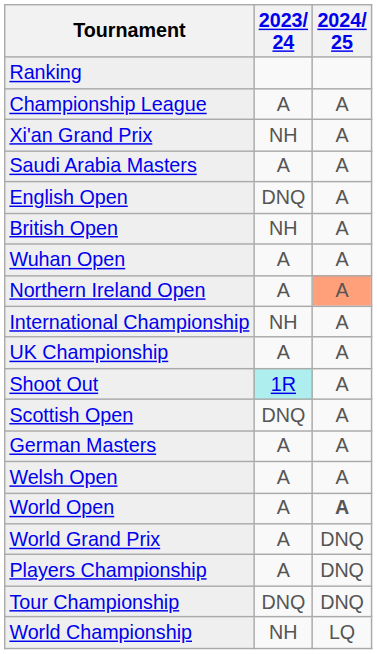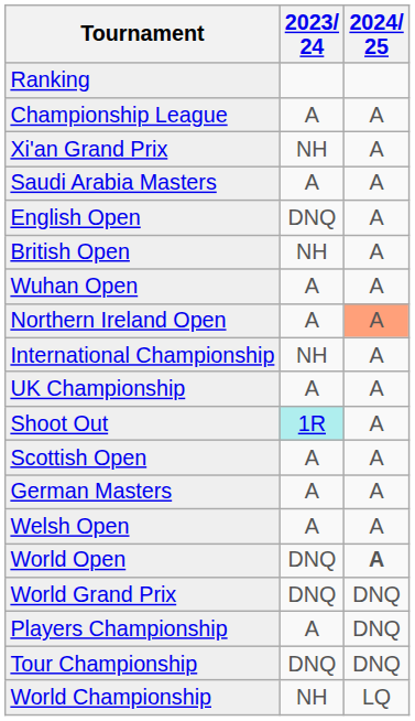 <table class="wikitable" style="font-size:85%;">
 <tr>
 <th>Tournament</th>
 <th><a href='#'>2023/<br>24</a></th>
 <th><a href='#'>2024/<br>25</a></th>
 </tr>
 <tr>
 <td style="background:#EFEFEF;"><a href='#'>Ranking</a></td>
 <td align="center"></td>
 <td align="center"></td>
 </tr>
 <tr>
 <td style="background:#EFEFEF;"><a href='#'>Championship League</a></td>
 <td align="center" style="color:#555555;">A</td>
 <td align="center" style="color:#555555;">A</td>
 </tr>
 <tr>
 <td style="background:#EFEFEF;"><a href='#'>Xi'an Grand Prix</a></td>
 <td align="center" style="color:#555555;">NH</td>
 <td align="center" style="color:#555555;">A</td>
 </tr>
 <tr>
 <td style="background:#EFEFEF;"><a href='#'>Saudi Arabia Masters</a></td>
 <td align="center" style="color:#555555;">A</td>
 <td align="center" style="color:#555555;">A</td>
 </tr>
 <tr>
 <td style="background:#EFEFEF;"><a href='#'>English Open</a></td>
 <td align="center" style="color:#555555;">DNQ</td>
 <td align="center" style="color:#555555;">A</td>
 </tr>
 <tr>
 <td style="background:#EFEFEF;"><a href='#'>British Open</a></td>
 <td align="center" style="color:#555555;">NH</td>
 <td align="center" style="color:#555555;">A</td>
 </tr>
 <tr>
 <td style="background:#EFEFEF;"><a href='#'>Wuhan Open</a></td>
 <td align="center" style="color:#555555;">A</td>
 <td align="center" style="color:#555555;">A</td>
 </tr>
 <tr>
 <td style="background:#EFEFEF;"><a href='#'>Northern Ireland Open</a></td>
 <td align="center" style="color:#555555;">A</td>
 <td align="center" style="background: lightsalmon; color:#555555;">A</td>
 </tr>
 <tr>
 <td style="background:#EFEFEF;"><a href='#'>International Championship</a></td>
 <td align="center" style="color:#555555;">NH</td>
 <td align="center" style="color:#555555;">A</td>
 </tr>
 <tr>
 <td style="background:#EFEFEF;"><a href='#'>UK Championship</a></td>
 <td align="center" style="color:#555555;">A</td>
 <td align="center" style="color:#555555;">A</td>
 </tr>
 <tr>
 <td style="background:#EFEFEF;"><a href='#'>Shoot Out</a></td>
 <td align="center" style="background:#afeeee;"><a href='#'>1R</a></td>
 <td align="center" style="color:#555555;">A</td>
 </tr>
 <tr>
 <td style="background:#EFEFEF;"><a href='#'>Scottish Open</a></td>
-<td align="center" style="color:#555555;">DNQ</td>
+<td align="center" style="color:#555555;">A</td>
 <td align="center" style="color:#555555;">A</td>
 </tr>
 <tr>
 <td style="background:#EFEFEF;"><a href='#'>German Masters</a></td>
 <td align="center" style="color:#555555;">A</td>
 <td align="center" style="color:#555555;">A</td>
 </tr>
 <tr>
 <td style="background:#EFEFEF;"><a href='#'>Welsh Open</a></td>
 <td align="center" style="color:#555555;">A</td>
 <td align="center" style="color:#555555;">A</td>
 </tr>
 <tr>
 <td style="background:#EFEFEF;"><a href='#'>World Open</a></td>
-<td align="center" style="color:#555555;">A</td>
+<td align="center" style="color:#555555;">DNQ</td>
 <td align="center" style="color:#555555;"><strong>A</strong></td>
 </tr>
 <tr>
 <td style="background:#EFEFEF;"><a href='#'>World Grand Prix</a></td>
-<td align="center" style="color:#555555;">A</td>
+<td align="center" style="color:#555555;">DNQ</td>
 <td align="center" style="color:#555555;">DNQ</td>
 </tr>
 <tr>
 <td style="background:#EFEFEF;"><a href='#'>Players Championship</a></td>
 <td align="center" style="color:#555555;">A</td>
 <td align="center" style="color:#555555;">DNQ</td>
 </tr>
 <tr>
 <td style="background:#EFEFEF;"><a href='#'>Tour Championship</a></td>
 <td align="center" style="color:#555555;">DNQ</td>
 <td align="center" style="color:#555555;">DNQ</td>
 </tr>
 <tr>
 <td style="background:#EFEFEF;"><a href='#'>World Championship</a></td>
 <td align="center" style="color:#555555;">NH</td>
 <td align="center" style="color:#555555;">LQ</td>
 </tr>
 </table>
